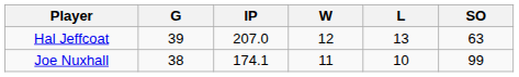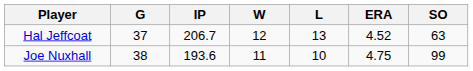 <table class="wikitable sortable">
 <tr>
 <th bgcolor="#DDDDFF" width="16%">Player</th>
 <th bgcolor="#DDDDFF" width="9%">G</th>
 <th bgcolor="#DDDDFF" width="9%">IP</th>
 <th bgcolor="#DDDDFF" width="9%">W</th>
 <th bgcolor="#DDDDFF" width="9%">L</th>
+<th bgcolor="#DDDDFF" width="9%">ERA</th>
 <th bgcolor="#DDDDFF" width="9%">SO</th>
 </tr>
 <tr align="center">
 <td><a href='#'>Hal Jeffcoat</a></td>
-<td>39</td>
-<td>207.0</td>
+<td>37</td>
+<td>206.7</td>
 <td>12</td>
 <td>13</td>
+<td>4.52</td>
 <td>63</td>
 </tr>
 <tr align="center">
 <td><a href='#'>Joe Nuxhall</a></td>
 <td>38</td>
-<td>174.1</td>
+<td>193.6</td>
 <td>11</td>
 <td>10</td>
+<td>4.75</td>
 <td>99</td>
 </tr>
 </table>
